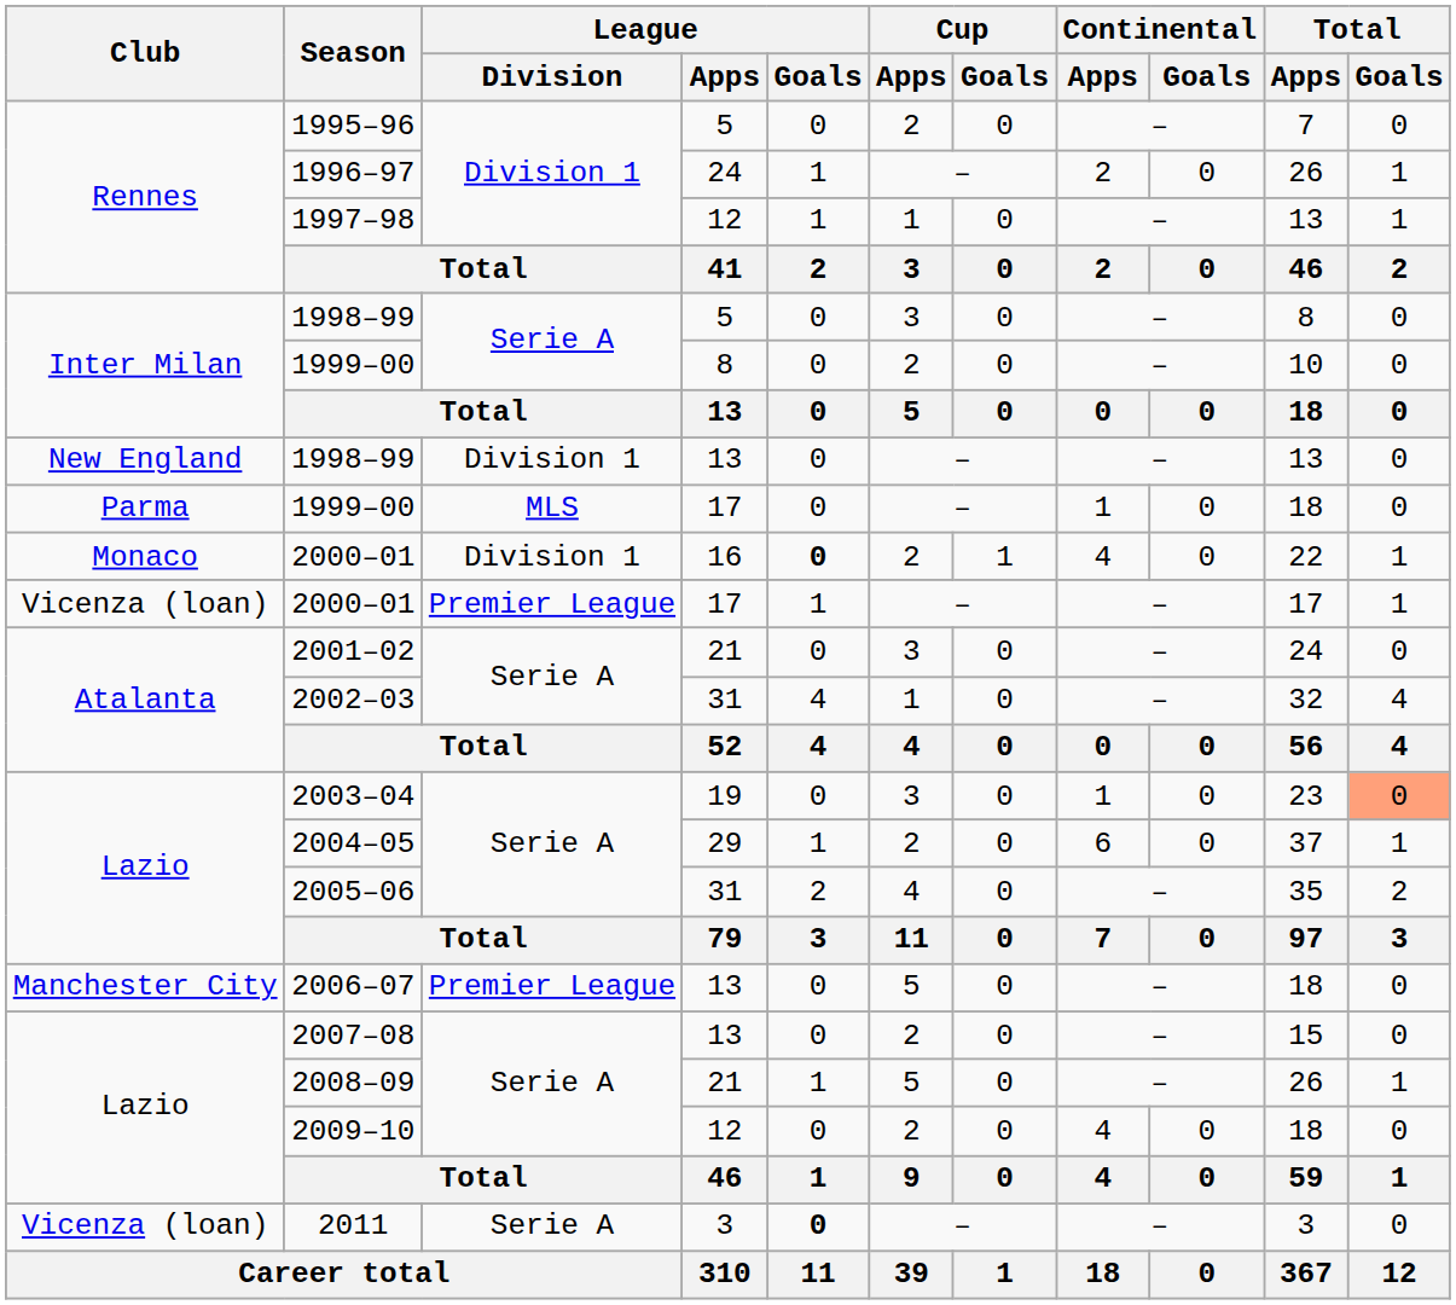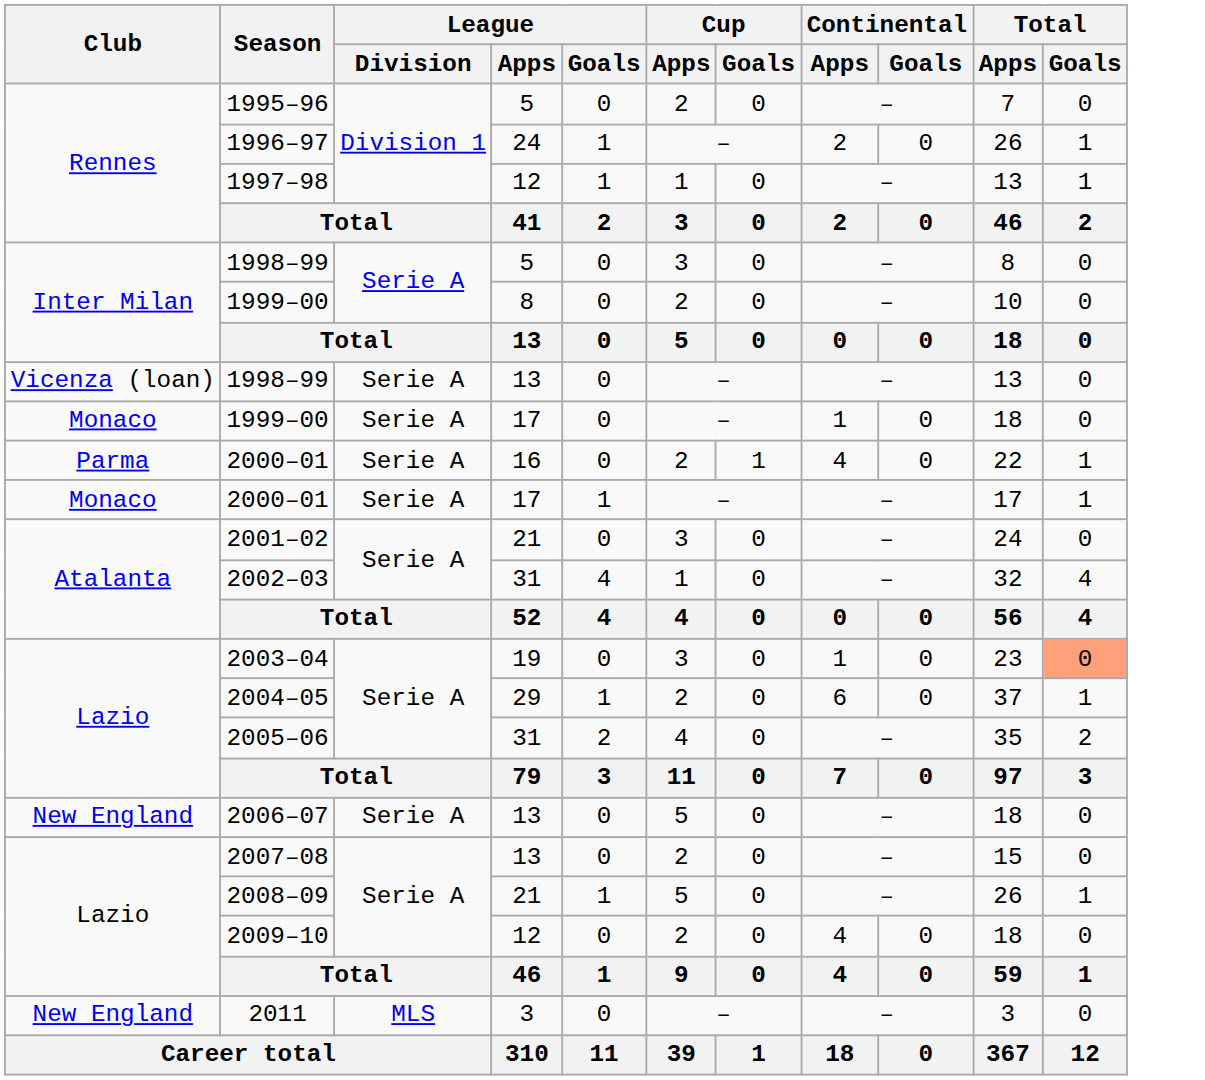 <table class="wikitable" style="text-align:center">
 <tr>
 <th rowspan="2">Club</th>
 <th rowspan="2">Season</th>
 <th colspan="3">League</th>
 <th colspan="2">Cup</th>
 <th colspan="2">Continental</th>
 <th colspan="2">Total</th>
 </tr>
 <tr>
 <th>Division</th>
 <th>Apps</th>
 <th>Goals</th>
 <th>Apps</th>
 <th>Goals</th>
 <th>Apps</th>
 <th>Goals</th>
 <th>Apps</th>
 <th>Goals</th>
 </tr>
 <tr>
 <td rowspan="4"><a href='#'>Rennes</a></td>
 <td>1995–96</td>
 <td rowspan="3"><a href='#'>Division 1</a></td>
 <td>5</td>
 <td>0</td>
 <td>2</td>
 <td>0</td>
 <td colspan="2">–</td>
 <td>7</td>
 <td>0</td>
 </tr>
 <tr>
 <td>1996–97</td>
 <td>24</td>
 <td>1</td>
 <td colspan="2">–</td>
 <td>2</td>
 <td>0</td>
 <td>26</td>
 <td>1</td>
 </tr>
 <tr>
 <td>1997–98</td>
 <td>12</td>
 <td>1</td>
 <td>1</td>
 <td>0</td>
 <td colspan="2">–</td>
 <td>13</td>
 <td>1</td>
 </tr>
 <tr>
 <th colspan="2">Total</th>
 <th>41</th>
 <th>2</th>
 <th>3</th>
 <th>0</th>
 <th>2</th>
 <th>0</th>
 <th>46</th>
 <th>2</th>
 </tr>
 <tr>
 <td rowspan="3"><a href='#'>Inter Milan</a></td>
 <td>1998–99</td>
 <td rowspan="2"><a href='#'>Serie A</a></td>
 <td>5</td>
 <td>0</td>
 <td>3</td>
 <td>0</td>
 <td colspan="2">–</td>
 <td>8</td>
 <td>0</td>
 </tr>
 <tr>
 <td>1999–00</td>
 <td>8</td>
 <td>0</td>
 <td>2</td>
 <td>0</td>
 <td colspan="2">–</td>
 <td>10</td>
 <td>0</td>
 </tr>
 <tr>
 <th colspan="2">Total</th>
 <th>13</th>
 <th>0</th>
 <th>5</th>
 <th>0</th>
 <th>0</th>
 <th>0</th>
 <th>18</th>
 <th>0</th>
 </tr>
 <tr>
-<td><a href='#'>New England</a></td>
+<td><a href='#'>Vicenza</a> (loan)</td>
 <td>1998–99</td>
-<td>Division 1</td>
+<td>Serie A</td>
 <td>13</td>
 <td>0</td>
 <td colspan="2">–</td>
 <td colspan="2">–</td>
 <td>13</td>
 <td>0</td>
 </tr>
 <tr>
-<td><a href='#'>Parma</a></td>
+<td><a href='#'>Monaco</a></td>
 <td>1999–00</td>
-<td><a href='#'>MLS</a></td>
+<td>Serie A</td>
 <td>17</td>
 <td>0</td>
 <td colspan="2">–</td>
 <td>1</td>
 <td>0</td>
 <td>18</td>
 <td>0</td>
 </tr>
 <tr>
-<td><a href='#'>Monaco</a></td>
+<td><a href='#'>Parma</a></td>
 <td>2000–01</td>
-<td>Division 1</td>
+<td>Serie A</td>
 <td>16</td>
-<td><strong>0</strong></td>
+<td>0</td>
 <td>2</td>
 <td>1</td>
 <td>4</td>
 <td>0</td>
 <td>22</td>
 <td>1</td>
 </tr>
 <tr>
-<td>Vicenza (loan)</td>
+<td><a href='#'>Monaco</a></td>
 <td>2000–01</td>
-<td><a href='#'>Premier League</a></td>
+<td>Serie A</td>
 <td>17</td>
 <td>1</td>
 <td colspan="2">–</td>
 <td colspan="2">–</td>
 <td>17</td>
 <td>1</td>
 </tr>
 <tr>
 <td rowspan="3"><a href='#'>Atalanta</a></td>
 <td>2001–02</td>
 <td rowspan="2">Serie A</td>
 <td>21</td>
 <td>0</td>
 <td>3</td>
 <td>0</td>
 <td colspan="2">–</td>
 <td>24</td>
 <td>0</td>
 </tr>
 <tr>
 <td>2002–03</td>
 <td>31</td>
 <td>4</td>
 <td>1</td>
 <td>0</td>
 <td colspan="2">–</td>
 <td>32</td>
 <td>4</td>
 </tr>
 <tr>
 <th colspan="2">Total</th>
 <th>52</th>
 <th>4</th>
 <th>4</th>
 <th>0</th>
 <th>0</th>
 <th>0</th>
 <th>56</th>
 <th>4</th>
 </tr>
 <tr>
 <td rowspan="4"><a href='#'>Lazio</a></td>
 <td>2003–04</td>
 <td rowspan="3">Serie A</td>
 <td>19</td>
 <td>0</td>
 <td>3</td>
 <td>0</td>
 <td>1</td>
 <td>0</td>
 <td>23</td>
 <td style="background: lightsalmon;">0</td>
 </tr>
 <tr>
 <td>2004–05</td>
 <td>29</td>
 <td>1</td>
 <td>2</td>
 <td>0</td>
 <td>6</td>
 <td>0</td>
 <td>37</td>
 <td>1</td>
 </tr>
 <tr>
 <td>2005–06</td>
 <td>31</td>
 <td>2</td>
 <td>4</td>
 <td>0</td>
 <td colspan="2">–</td>
 <td>35</td>
 <td>2</td>
 </tr>
 <tr>
 <th colspan="2">Total</th>
 <th>79</th>
 <th>3</th>
 <th>11</th>
 <th>0</th>
 <th>7</th>
 <th>0</th>
 <th>97</th>
 <th>3</th>
 </tr>
 <tr>
-<td><a href='#'>Manchester City</a></td>
+<td><a href='#'>New England</a></td>
 <td>2006–07</td>
-<td><a href='#'>Premier League</a></td>
+<td>Serie A</td>
 <td>13</td>
 <td>0</td>
 <td>5</td>
 <td>0</td>
 <td colspan="2">–</td>
 <td>18</td>
 <td>0</td>
 </tr>
 <tr>
 <td rowspan="4">Lazio</td>
 <td>2007–08</td>
 <td rowspan="3">Serie A</td>
 <td>13</td>
 <td>0</td>
 <td>2</td>
 <td>0</td>
 <td colspan="2">–</td>
 <td>15</td>
 <td>0</td>
 </tr>
 <tr>
 <td>2008–09</td>
 <td>21</td>
 <td>1</td>
 <td>5</td>
 <td>0</td>
 <td colspan="2">–</td>
 <td>26</td>
 <td>1</td>
 </tr>
 <tr>
 <td>2009–10</td>
 <td>12</td>
 <td>0</td>
 <td>2</td>
 <td>0</td>
 <td>4</td>
 <td>0</td>
 <td>18</td>
 <td>0</td>
 </tr>
 <tr>
 <th colspan="2">Total</th>
 <th>46</th>
 <th>1</th>
 <th>9</th>
 <th>0</th>
 <th>4</th>
 <th>0</th>
 <th>59</th>
 <th>1</th>
 </tr>
 <tr>
-<td><a href='#'>Vicenza</a> (loan)</td>
+<td><a href='#'>New England</a></td>
 <td>2011</td>
-<td>Serie A</td>
+<td><a href='#'>MLS</a></td>
 <td>3</td>
-<td><strong>0</strong></td>
+<td>0</td>
 <td colspan="2">–</td>
 <td colspan="2">–</td>
 <td>3</td>
 <td>0</td>
 </tr>
 <tr>
 <th colspan="3">Career total</th>
 <th>310</th>
 <th>11</th>
 <th>39</th>
 <th>1</th>
 <th>18</th>
 <th>0</th>
 <th>367</th>
 <th>12</th>
 </tr>
 </table>
